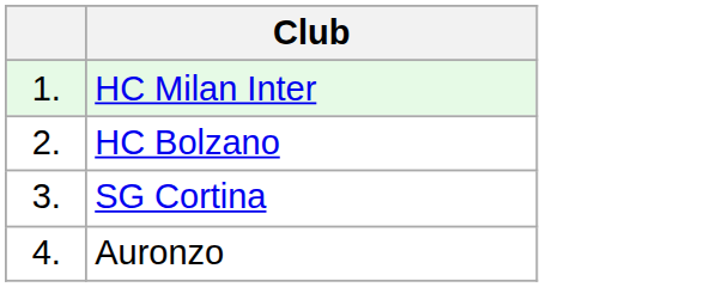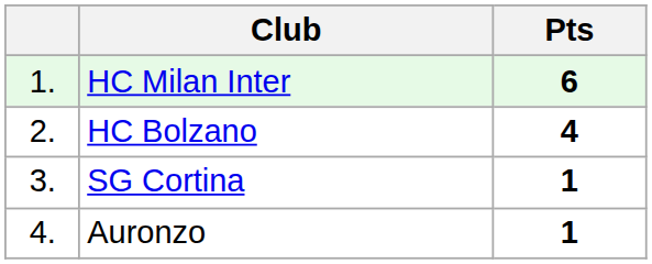 <table class="wikitable">
 <tr>
 <th width="30"></th>
 <th width="200">Club</th>
+<th width="70">Pts</th>
 </tr>
 <tr bgcolor="#e6fae6" align="center">
 <td>1.</td>
 <td align="left"><a href='#'>HC Milan Inter</a></td>
+<td><strong>6</strong></td>
 </tr>
 <tr bgcolor="#FFFFFF" align="center">
 <td>2.</td>
 <td align="left"><a href='#'>HC Bolzano</a></td>
+<td><strong>4</strong></td>
 </tr>
 <tr bgcolor="#FFFFFF" align="center">
 <td>3.</td>
 <td align="left"><a href='#'>SG Cortina</a></td>
+<td><strong>1</strong></td>
 </tr>
 <tr bgcolor="#FFFFFF" align="center">
 <td>4.</td>
 <td align="left">Auronzo</td>
+<td><strong>1</strong></td>
 </tr>
 </table>
